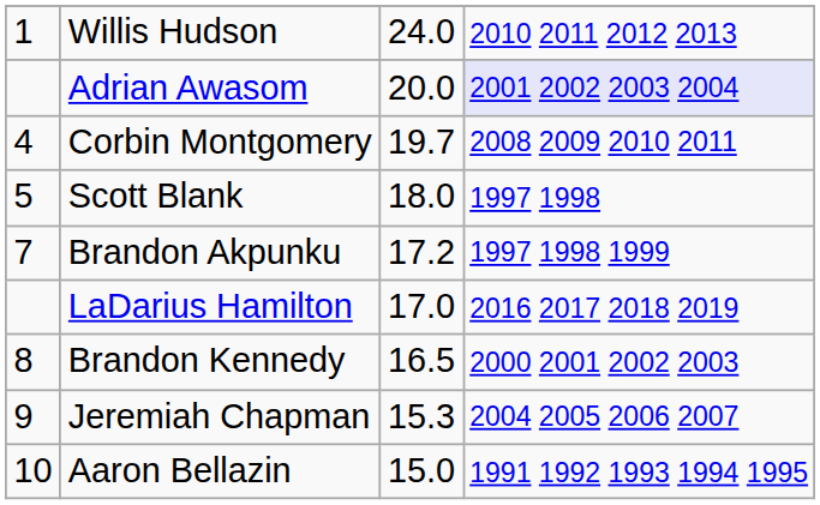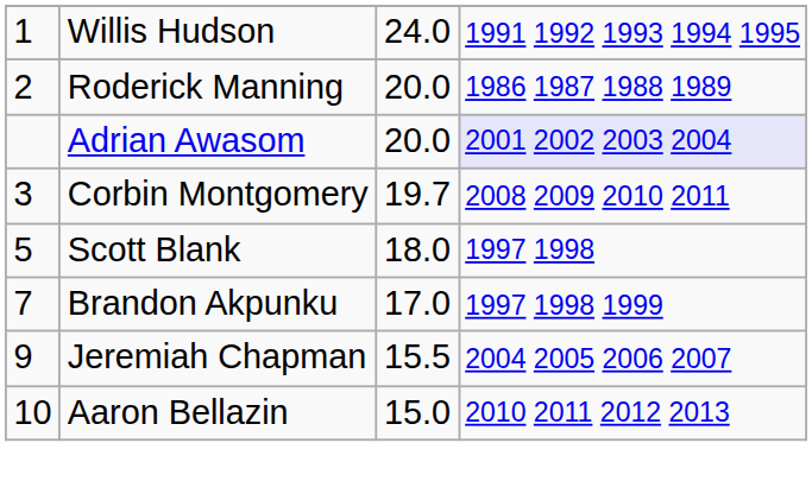 <table class="wikitable">
 <tr>
 </tr>
 <tr>
 <td>1</td>
 <td>Willis Hudson</td>
 <td>24.0</td>
-<td style="font-size:80%;"><a href='#'>2010</a> <a href='#'>2011</a> <a href='#'>2012</a> <a href='#'>2013</a></td>
+<td style="font-size:80%;"><a href='#'>1991</a> <a href='#'>1992</a> <a href='#'>1993</a> <a href='#'>1994</a> <a href='#'>1995</a></td>
+</tr>
+<tr>
+<td>2</td>
+<td>Roderick Manning</td>
+<td>20.0</td>
+<td style="font-size:80%;"><a href='#'>1986</a> <a href='#'>1987</a> <a href='#'>1988</a> <a href='#'>1989</a></td>
 </tr>
 <tr>
 <td></td>
 <td><a href='#'>Adrian Awasom</a></td>
 <td>20.0</td>
 <td style="background: lavender; font-size:80%;"><a href='#'>2001</a> <a href='#'>2002</a> <a href='#'>2003</a> <a href='#'>2004</a></td>
 </tr>
 <tr>
-<td>4</td>
+<td>3</td>
 <td>Corbin Montgomery</td>
 <td>19.7</td>
 <td style="font-size:80%;"><a href='#'>2008</a> <a href='#'>2009</a> <a href='#'>2010</a> <a href='#'>2011</a></td>
 </tr>
 <tr>
 <td>5</td>
 <td>Scott Blank</td>
 <td>18.0</td>
 <td style="font-size:80%;"><a href='#'>1997</a> <a href='#'>1998</a></td>
 </tr>
 <tr>
 <td>7</td>
 <td>Brandon Akpunku</td>
-<td>17.2</td>
+<td>17.0</td>
 <td style="font-size:80%;"><a href='#'>1997</a> <a href='#'>1998</a> <a href='#'>1999</a></td>
-</tr>
-<tr>
-<td></td>
-<td><a href='#'>LaDarius Hamilton</a></td>
-<td>17.0</td>
-<td style="font-size:80%;"><a href='#'>2016</a> <a href='#'>2017</a> <a href='#'>2018</a> <a href='#'>2019</a></td>
-</tr>
-<tr>
-<td>8</td>
-<td>Brandon Kennedy</td>
-<td>16.5</td>
-<td style="font-size:80%;"><a href='#'>2000</a> <a href='#'>2001</a> <a href='#'>2002</a> <a href='#'>2003</a></td>
 </tr>
 <tr>
 <td>9</td>
 <td>Jeremiah Chapman</td>
-<td>15.3</td>
+<td>15.5</td>
 <td style="font-size:80%;"><a href='#'>2004</a> <a href='#'>2005</a> <a href='#'>2006</a> <a href='#'>2007</a></td>
 </tr>
 <tr>
 <td>10</td>
 <td>Aaron Bellazin</td>
 <td>15.0</td>
-<td style="font-size:80%;"><a href='#'>1991</a> <a href='#'>1992</a> <a href='#'>1993</a> <a href='#'>1994</a> <a href='#'>1995</a></td>
+<td style="font-size:80%;"><a href='#'>2010</a> <a href='#'>2011</a> <a href='#'>2012</a> <a href='#'>2013</a></td>
 </tr>
 </table>
